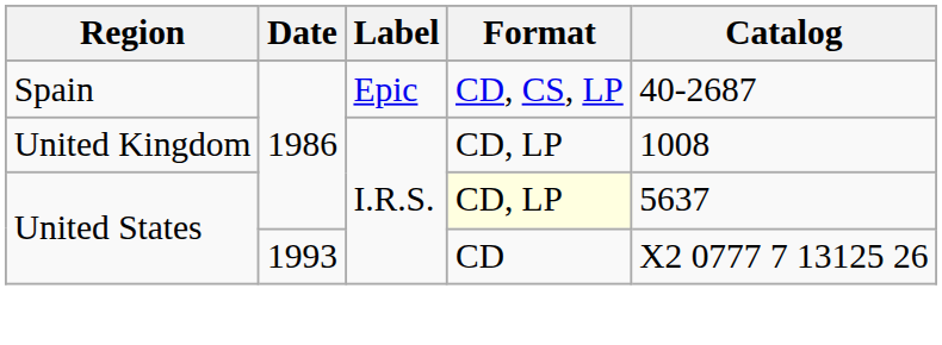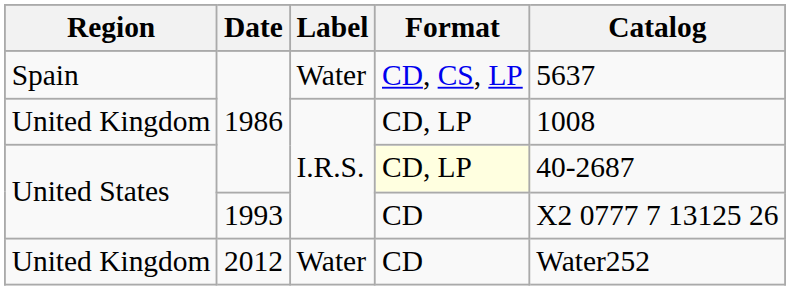 <table class="wikitable">
 <tr>
 <th>Region</th>
 <th>Date</th>
 <th>Label</th>
 <th>Format</th>
 <th>Catalog</th>
 </tr>
 <tr>
 <td>Spain</td>
 <td rowspan="3">1986</td>
-<td><a href='#'>Epic</a></td>
+<td>Water</td>
 <td><a href='#'>CD</a>, <a href='#'>CS</a>, <a href='#'>LP</a></td>
-<td>40-2687</td>
+<td>5637</td>
 </tr>
 <tr>
 <td>United Kingdom</td>
 <td rowspan="3">I.R.S.</td>
 <td>CD, LP</td>
 <td>1008</td>
 </tr>
 <tr>
 <td rowspan="2">United States</td>
 <td style="background: lightyellow;">CD, LP</td>
-<td>5637</td>
+<td>40-2687</td>
 </tr>
 <tr>
 <td>1993</td>
 <td>CD</td>
 <td>X2 0777 7 13125 26</td>
 </tr>
+<tr>
+<td>United Kingdom</td>
+<td>2012</td>
+<td>Water</td>
+<td>CD</td>
+<td>Water252</td>
+</tr>
 </table>
